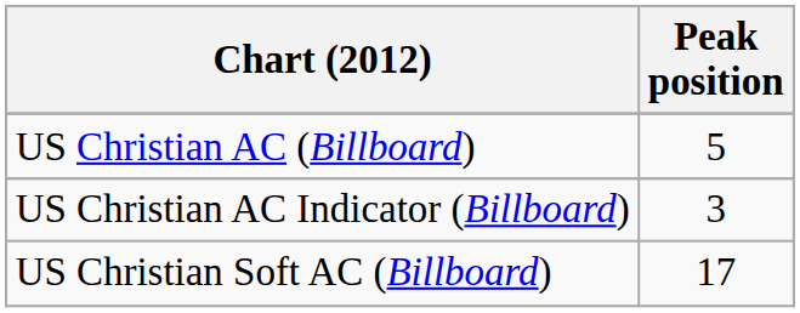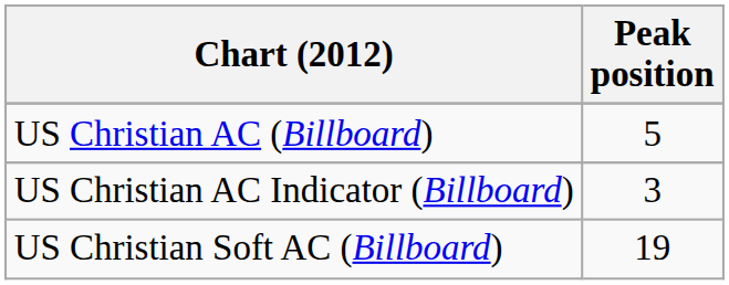 <table class="wikitable sortable plainrowheaders" style="text-align:center">
 <tr>
 <th scope="col">Chart (2012)</th>
 <th scope="col">Peak<br> position</th>
 </tr>
 <tr>
 </tr>
 <tr>
 <td align="left">US <a href='#'>Christian AC</a> (<em><a href='#'>Billboard</a></em>)</td>
 <td>5</td>
 </tr>
 <tr>
 </tr>
 <tr>
 </tr>
 <tr>
 <td align="left">US Christian AC Indicator (<em><a href='#'>Billboard</a></em>)</td>
 <td align="center">3</td>
 </tr>
 <tr>
 <td align="left">US Christian Soft AC (<em><a href='#'>Billboard</a></em>)</td>
-<td align="center">17</td>
+<td align="center">19</td>
 </tr>
 </table>
